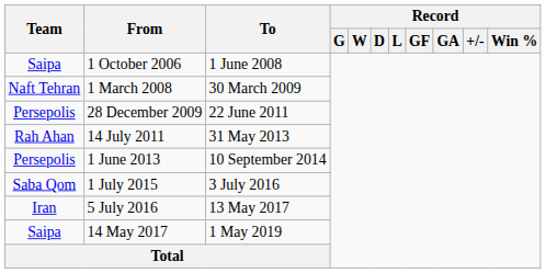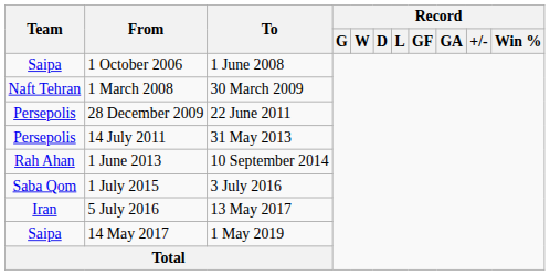 <table class="wikitable" style="text-align: center">
 <tr>
 <th rowspan=2>Team</th>
 <th rowspan=2>From</th>
 <th rowspan=2>To</th>
 <th colspan=8>Record</th>
 </tr>
 <tr>
 <th>G</th>
 <th>W</th>
 <th>D</th>
 <th>L</th>
 <th>GF</th>
 <th>GA</th>
 <th>+/-</th>
 <th>Win %</th>
 </tr>
 <tr>
 <td><a href='#'>Saipa</a></td>
 <td align="left">1 October 2006</td>
 <td align="left">1 June 2008<br></td>
 </tr>
 <tr>
 <td><a href='#'>Naft Tehran</a></td>
 <td align="left">1 March 2008</td>
 <td align="left">30 March 2009<br></td>
 </tr>
 <tr>
 <td><a href='#'>Persepolis</a></td>
 <td align="left">28 December 2009</td>
 <td align="left">22 June 2011<br></td>
 </tr>
 <tr>
-<td><a href='#'>Rah Ahan</a></td>
+<td><a href='#'>Persepolis</a></td>
 <td align="left">14 July 2011</td>
 <td align="left">31 May 2013<br></td>
 </tr>
 <tr>
-<td><a href='#'>Persepolis</a></td>
+<td><a href='#'>Rah Ahan</a></td>
 <td align="left">1 June 2013</td>
 <td align="left">10 September 2014<br></td>
 </tr>
 <tr>
 <td><a href='#'>Saba Qom</a></td>
 <td align="left">1 July 2015</td>
 <td align="left">3 July 2016<br></td>
 </tr>
 <tr>
 <td><a href='#'>Iran</a></td>
 <td align="left">5 July 2016</td>
 <td align="left">13 May 2017<br></td>
 </tr>
 <tr>
 <td><a href='#'>Saipa</a></td>
 <td align="left">14 May 2017</td>
 <td align="left">1 May 2019<br></td>
 </tr>
 <tr>
 <th colspan=3>Total<br></th>
 </tr>
 </table>
